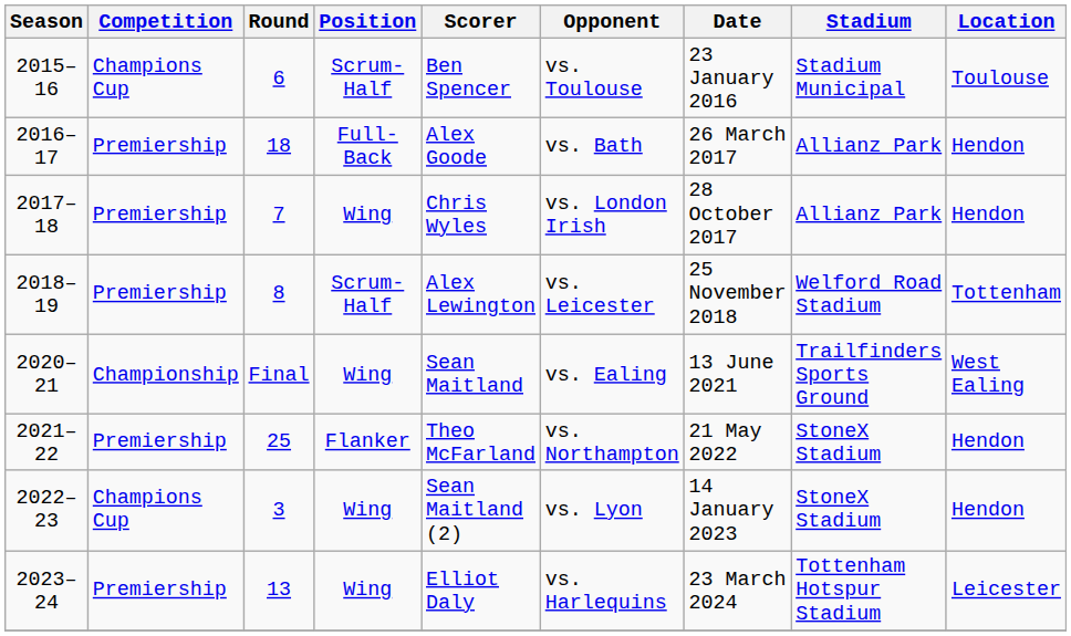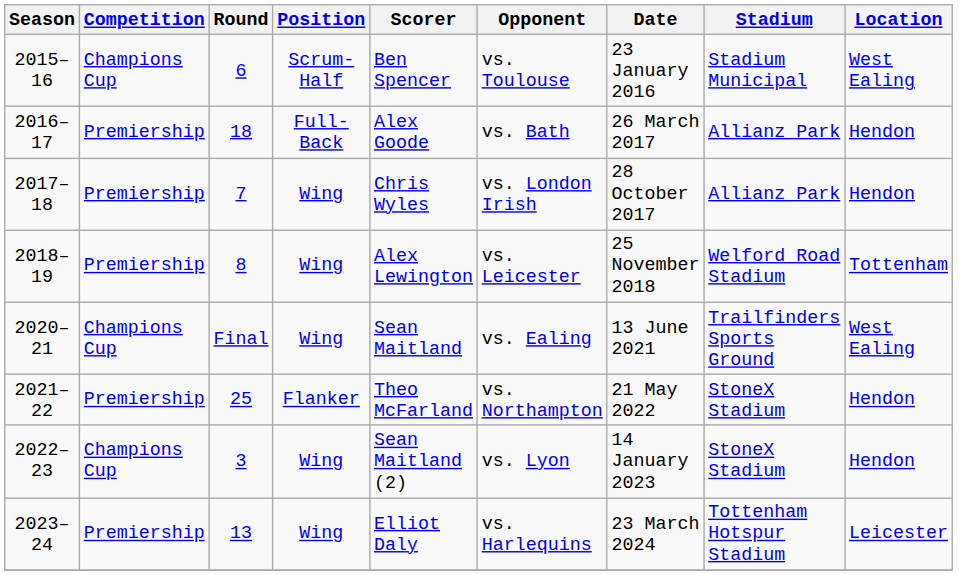 <table class="wikitable sticky-header">
 <tr>
 <th width=60>Season</th>
 <th width=110><a href='#'>Competition</a></th>
 <th width=50>Round</th>
 <th width=80><a href='#'>Position</a></th>
 <th width=175>Scorer</th>
 <th width=115>Opponent</th>
 <th width=130>Date</th>
 <th width=180><a href='#'>Stadium</a></th>
 <th width=85><a href='#'>Location</a></th>
 </tr>
 <tr>
 <td align=center>2015–16</td>
 <td><a href='#'>Champions Cup</a></td>
 <td align=center><a href='#'>6</a></td>
 <td align=center><a href='#'>Scrum-Half</a></td>
 <td> <a href='#'>Ben Spencer</a></td>
 <td>vs. <a href='#'>Toulouse</a></td>
 <td>23 January 2016</td>
 <td><a href='#'>Stadium Municipal</a></td>
-<td><a href='#'>Toulouse</a></td>
+<td><a href='#'>West Ealing</a></td>
 </tr>
 <tr>
 <td align=center>2016–17</td>
 <td><a href='#'>Premiership</a></td>
 <td align=center><a href='#'>18</a></td>
 <td align=center><a href='#'>Full-Back</a></td>
 <td> <a href='#'>Alex Goode</a></td>
 <td>vs. <a href='#'>Bath</a></td>
 <td>26 March 2017</td>
 <td><a href='#'>Allianz Park</a></td>
 <td><a href='#'>Hendon</a></td>
 </tr>
 <tr>
 <td align=center>2017–18</td>
 <td><a href='#'>Premiership</a></td>
 <td align=center><a href='#'>7</a></td>
 <td align=center><a href='#'>Wing</a></td>
 <td> <a href='#'>Chris Wyles</a></td>
 <td>vs. <a href='#'>London Irish</a></td>
 <td>28 October 2017</td>
 <td><a href='#'>Allianz Park</a></td>
 <td><a href='#'>Hendon</a></td>
 </tr>
 <tr>
 <td align=center>2018–19</td>
 <td><a href='#'>Premiership</a></td>
 <td align=center><a href='#'>8</a></td>
-<td align=center><a href='#'>Scrum-Half</a></td>
+<td align=center><a href='#'>Wing</a></td>
 <td> <a href='#'>Alex Lewington</a></td>
 <td>vs. <a href='#'>Leicester</a></td>
 <td>25 November 2018</td>
 <td><a href='#'>Welford Road Stadium</a></td>
 <td><a href='#'>Tottenham</a></td>
 </tr>
 <tr>
 <td align=center>2020–21</td>
-<td><a href='#'>Championship</a></td>
+<td><a href='#'>Champions Cup</a></td>
 <td align=center><a href='#'>Final</a></td>
 <td align=center><a href='#'>Wing</a></td>
 <td> <a href='#'>Sean Maitland</a></td>
 <td>vs. <a href='#'>Ealing</a></td>
 <td>13 June 2021</td>
 <td><a href='#'>Trailfinders Sports Ground</a></td>
 <td><a href='#'>West Ealing</a></td>
 </tr>
 <tr>
 <td align=center>2021–22</td>
 <td><a href='#'>Premiership</a></td>
 <td align=center><a href='#'>25</a></td>
 <td align=center><a href='#'>Flanker</a></td>
 <td> <a href='#'>Theo McFarland</a></td>
 <td>vs. <a href='#'>Northampton</a></td>
 <td>21 May 2022</td>
 <td><a href='#'>StoneX Stadium</a></td>
 <td><a href='#'>Hendon</a></td>
 </tr>
 <tr>
 <td align=center>2022–23</td>
 <td><a href='#'>Champions Cup</a></td>
 <td align=center><a href='#'>3</a></td>
 <td align=center><a href='#'>Wing</a></td>
 <td> <a href='#'>Sean Maitland</a> (2)</td>
 <td>vs. <a href='#'>Lyon</a></td>
 <td>14 January 2023</td>
 <td><a href='#'>StoneX Stadium</a></td>
 <td><a href='#'>Hendon</a></td>
 </tr>
 <tr>
 <td align=center>2023–24</td>
 <td><a href='#'>Premiership</a></td>
 <td align=center><a href='#'>13</a></td>
 <td align=center><a href='#'>Wing</a></td>
 <td> <a href='#'>Elliot Daly</a></td>
 <td>vs. <a href='#'>Harlequins</a></td>
 <td>23 March 2024</td>
 <td><a href='#'>Tottenham Hotspur Stadium</a></td>
 <td><a href='#'>Leicester</a></td>
 </tr>
 <tr>
 </tr>
 </table>
